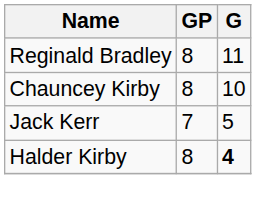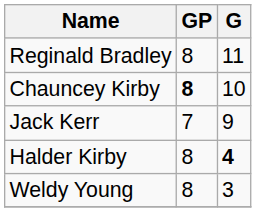 <table class="wikitable">
 <tr>
 <th>Name</th>
 <th>GP</th>
 <th>G</th>
 </tr>
 <tr>
 <td>Reginald Bradley</td>
 <td>8</td>
 <td>11</td>
 </tr>
 <tr>
 <td>Chauncey Kirby</td>
-<td>8</td>
+<td><strong>8</strong></td>
 <td>10</td>
 </tr>
 <tr>
 <td>Jack Kerr</td>
 <td>7</td>
-<td>5</td>
+<td>9</td>
 </tr>
 <tr>
 <td>Halder Kirby</td>
 <td>8</td>
 <td><strong>4</strong></td>
 </tr>
 <tr>
+<td>Weldy Young</td>
+<td>8</td>
+<td>3</td>
+</tr>
+<tr>
 </tr>
 </table>
